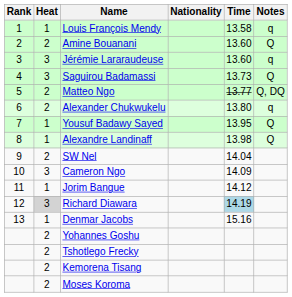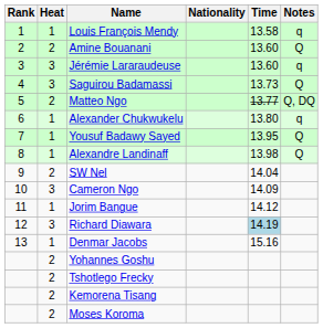 <table class="wikitable sortable" style="text-align:center">
 <tr>
 <th>Rank</th>
 <th>Heat</th>
 <th>Name</th>
 <th>Nationality</th>
 <th>Time</th>
 <th>Notes</th>
 </tr>
 <tr bgcolor=ccffcc>
 <td>1</td>
 <td>1</td>
 <td align=left><a href='#'>Louis François Mendy</a></td>
 <td align=left></td>
 <td>13.58</td>
 <td>q</td>
 </tr>
 <tr bgcolor=ccffcc>
 <td>2</td>
 <td>2</td>
 <td align=left><a href='#'>Amine Bouanani</a></td>
 <td align=left></td>
 <td>13.60</td>
 <td>Q</td>
 </tr>
 <tr bgcolor=ccffcc>
 <td>3</td>
 <td>3</td>
 <td align=left><a href='#'>Jérémie Lararaudeuse</a></td>
 <td align=left></td>
 <td>13.60</td>
 <td>q</td>
 </tr>
 <tr bgcolor=ccffcc>
 <td>4</td>
 <td>3</td>
 <td align=left><a href='#'>Saguirou Badamassi</a></td>
 <td align=left></td>
 <td>13.73</td>
 <td>Q</td>
 </tr>
 <tr bgcolor=ccffcc>
 <td>5</td>
 <td>2</td>
 <td align=left><a href='#'>Matteo Ngo</a></td>
 <td align=left></td>
 <td><s>13.77</s></td>
 <td>Q, DQ</td>
 </tr>
 <tr bgcolor=ddffdd>
 <td>6</td>
-<td>2</td>
+<td>1</td>
 <td align=left><a href='#'>Alexander Chukwukelu</a></td>
 <td align=left></td>
 <td>13.80</td>
 <td>q</td>
 </tr>
 <tr bgcolor=ccffcc>
 <td>7</td>
 <td>1</td>
 <td align=left><a href='#'>Yousuf Badawy Sayed</a></td>
 <td align=left></td>
 <td>13.95</td>
 <td>Q</td>
 </tr>
 <tr bgcolor=ddffdd>
 <td>8</td>
 <td>1</td>
 <td align=left><a href='#'>Alexandre Landinaff</a></td>
 <td align=left></td>
 <td>13.98</td>
 <td>Q</td>
 </tr>
 <tr>
 <td>9</td>
 <td>2</td>
 <td align=left><a href='#'>SW Nel</a></td>
 <td align=left></td>
 <td>14.04</td>
 <td></td>
 </tr>
 <tr>
 <td>10</td>
 <td>3</td>
 <td align=left><a href='#'>Cameron Ngo</a></td>
 <td align=left></td>
 <td>14.09</td>
 <td></td>
 </tr>
 <tr>
 <td>11</td>
 <td>1</td>
 <td align=left><a href='#'>Jorim Bangue</a></td>
 <td align=left></td>
 <td>14.12</td>
 <td></td>
 </tr>
 <tr>
 <td>12</td>
-<td style="background: lightgrey;">3</td>
+<td>3</td>
 <td align=left><a href='#'>Richard Diawara</a></td>
 <td align=left></td>
 <td style="background: lightblue;">14.19</td>
 <td></td>
 </tr>
 <tr>
 <td>13</td>
 <td>1</td>
 <td align=left><a href='#'>Denmar Jacobs</a></td>
 <td align=left></td>
 <td>15.16</td>
 <td></td>
 </tr>
 <tr>
 <td></td>
 <td>2</td>
 <td align="left"><a href='#'>Yohannes Goshu</a></td>
 <td align=left></td>
 <td></td>
 <td></td>
 </tr>
 <tr>
 <td></td>
 <td>2</td>
 <td align="left"><a href='#'>Tshotlego Frecky</a></td>
 <td align=left></td>
 <td></td>
 <td></td>
 </tr>
 <tr>
 <td></td>
 <td>2</td>
 <td align="left"><a href='#'>Kemorena Tisang</a></td>
 <td align=left></td>
 <td></td>
 <td></td>
 </tr>
 <tr>
 <td></td>
 <td>2</td>
 <td align="left"><a href='#'>Moses Koroma</a></td>
 <td align=left></td>
 <td></td>
 <td></td>
 </tr>
 </table>
